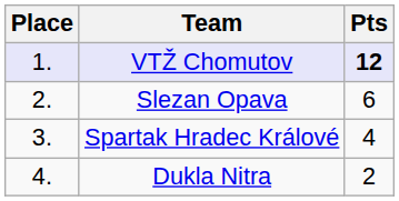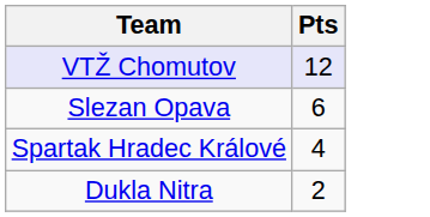 <table class="wikitable">
 <tr>
-<th>Place</th>
 <th>Team</th>
 <th>Pts</th>
 </tr>
 <tr align="center" bgcolor="#e6e6fa">
-<td>1.</td>
 <td><a href='#'>VTŽ Chomutov</a></td>
-<td><strong>12</strong></td>
+<td>12</td>
 </tr>
 <tr align="center">
-<td>2.</td>
 <td><a href='#'>Slezan Opava</a></td>
 <td>6</td>
 </tr>
 <tr align="center">
-<td>3.</td>
 <td><a href='#'>Spartak Hradec Králové</a></td>
 <td>4</td>
 </tr>
 <tr align="center">
-<td>4.</td>
 <td><a href='#'>Dukla Nitra</a></td>
 <td>2</td>
 </tr>
 </table>
